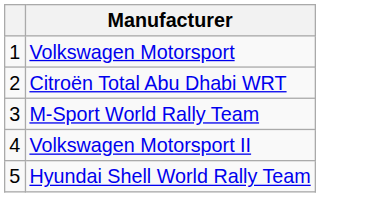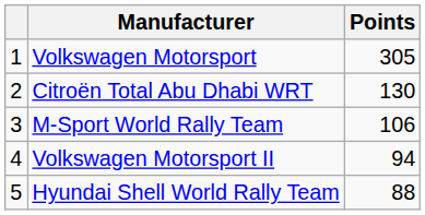 <table class="wikitable" style="font-size: 95%;">
 <tr>
 <th></th>
 <th>Manufacturer</th>
+<th>Points</th>
 </tr>
 <tr>
 <td>1</td>
 <td> <a href='#'>Volkswagen Motorsport</a></td>
+<td align="right">305</td>
 </tr>
 <tr>
 <td>2</td>
 <td> <a href='#'>Citroën Total Abu Dhabi WRT</a></td>
+<td align="right">130</td>
 </tr>
 <tr>
 <td>3</td>
 <td> <a href='#'>M-Sport World Rally Team</a></td>
+<td align="right">106</td>
 </tr>
 <tr>
 <td>4</td>
 <td> <a href='#'>Volkswagen Motorsport II</a></td>
+<td align="right">94</td>
 </tr>
 <tr>
 <td>5</td>
 <td> <a href='#'>Hyundai Shell World Rally Team</a></td>
+<td align="right">88</td>
 </tr>
 </table>
